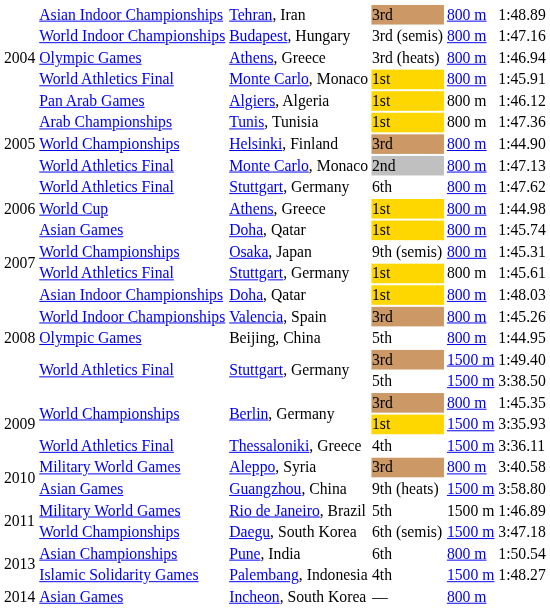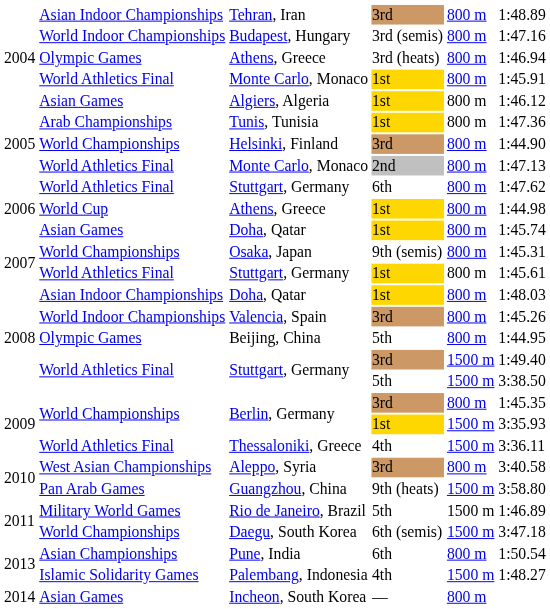 <table>
 <tr>
 <td rowspan=5>2004</td>
 <td><a href='#'>Asian Indoor Championships</a></td>
 <td><a href='#'>Tehran</a>, Iran</td>
 <td bgcolor="CC9966">3rd</td>
 <td><a href='#'>800 m</a></td>
 <td>1:48.89</td>
 </tr>
 <tr>
 <td><a href='#'>World Indoor Championships</a></td>
 <td><a href='#'>Budapest</a>, Hungary</td>
 <td>3rd (semis)</td>
 <td><a href='#'>800 m</a></td>
 <td>1:47.16</td>
 </tr>
 <tr>
 <td><a href='#'>Olympic Games</a></td>
 <td><a href='#'>Athens</a>, Greece</td>
 <td>3rd (heats)</td>
 <td><a href='#'>800 m</a></td>
 <td>1:46.94</td>
 </tr>
 <tr>
 <td><a href='#'>World Athletics Final</a></td>
 <td><a href='#'>Monte Carlo</a>, Monaco</td>
 <td bgcolor="gold">1st</td>
 <td><a href='#'>800 m</a></td>
 <td>1:45.91</td>
 </tr>
 <tr>
-<td><a href='#'>Pan Arab Games</a></td>
+<td><a href='#'>Asian Games</a></td>
 <td><a href='#'>Algiers</a>, Algeria</td>
 <td bgcolor=gold>1st</td>
 <td>800 m</td>
 <td>1:46.12</td>
 </tr>
 <tr>
 <td rowspan=3>2005</td>
 <td><a href='#'>Arab Championships</a></td>
 <td><a href='#'>Tunis</a>, Tunisia</td>
 <td bgcolor=gold>1st</td>
 <td>800 m</td>
 <td>1:47.36</td>
 </tr>
 <tr>
 <td><a href='#'>World Championships</a></td>
 <td><a href='#'>Helsinki</a>, Finland</td>
 <td bgcolor=cc9966>3rd</td>
 <td><a href='#'>800 m</a></td>
 <td>1:44.90</td>
 </tr>
 <tr>
 <td><a href='#'>World Athletics Final</a></td>
 <td><a href='#'>Monte Carlo</a>, Monaco</td>
 <td bgcolor="silver">2nd</td>
 <td><a href='#'>800 m</a></td>
 <td>1:47.13</td>
 </tr>
 <tr>
 <td rowspan=3>2006</td>
 <td><a href='#'>World Athletics Final</a></td>
 <td><a href='#'>Stuttgart</a>, Germany</td>
 <td>6th</td>
 <td><a href='#'>800 m</a></td>
 <td>1:47.62</td>
 </tr>
 <tr>
 <td><a href='#'>World Cup</a></td>
 <td><a href='#'>Athens</a>, Greece</td>
 <td bgcolor=gold>1st</td>
 <td><a href='#'>800 m</a></td>
 <td>1:44.98</td>
 </tr>
 <tr>
 <td><a href='#'>Asian Games</a></td>
 <td><a href='#'>Doha</a>, Qatar</td>
 <td bgcolor=gold>1st</td>
 <td><a href='#'>800 m</a></td>
 <td>1:45.74</td>
 </tr>
 <tr>
 <td rowspan=2>2007</td>
 <td><a href='#'>World Championships</a></td>
 <td><a href='#'>Osaka</a>, Japan</td>
 <td>9th (semis)</td>
 <td><a href='#'>800 m</a></td>
 <td>1:45.31</td>
 </tr>
 <tr>
 <td><a href='#'>World Athletics Final</a></td>
 <td><a href='#'>Stuttgart</a>, Germany</td>
 <td bgcolor=gold>1st</td>
 <td>800 m</td>
 <td>1:45.61 </td>
 </tr>
 <tr>
 <td rowspan=5>2008</td>
 <td><a href='#'>Asian Indoor Championships</a></td>
 <td><a href='#'>Doha</a>, Qatar</td>
 <td bgcolor=gold>1st</td>
 <td><a href='#'>800 m</a></td>
 <td>1:48.03 </td>
 </tr>
 <tr>
 <td><a href='#'>World Indoor Championships</a></td>
 <td><a href='#'>Valencia</a>, Spain</td>
 <td bgcolor=cc9966>3rd</td>
 <td><a href='#'>800 m</a></td>
 <td>1:45.26</td>
 </tr>
 <tr>
 <td><a href='#'>Olympic Games</a></td>
 <td>Beijing, China</td>
 <td>5th</td>
 <td><a href='#'>800 m</a></td>
 <td>1:44.95</td>
 </tr>
 <tr>
 <td rowspan=2><a href='#'>World Athletics Final</a></td>
 <td rowspan=2><a href='#'>Stuttgart</a>, Germany</td>
 <td bgcolor=cc9966>3rd</td>
 <td><a href='#'>1500 m</a></td>
 <td>1:49.40</td>
 </tr>
 <tr>
 <td>5th</td>
 <td><a href='#'>1500 m</a></td>
 <td>3:38.50</td>
 </tr>
 <tr>
 <td rowspan=3>2009</td>
 <td rowspan=2><a href='#'>World Championships</a></td>
 <td rowspan=2><a href='#'>Berlin</a>, Germany</td>
 <td bgcolor="CC9966">3rd</td>
 <td><a href='#'>800 m</a></td>
 <td>1:45.35</td>
 </tr>
 <tr>
 <td bgcolor="gold">1st</td>
 <td><a href='#'>1500 m</a></td>
 <td>3:35.93</td>
 </tr>
 <tr>
 <td><a href='#'>World Athletics Final</a></td>
 <td><a href='#'>Thessaloniki</a>, Greece</td>
 <td>4th</td>
 <td><a href='#'>1500 m</a></td>
 <td>3:36.11</td>
 </tr>
 <tr>
 <td rowspan=2>2010</td>
-<td><a href='#'>Military World Games</a></td>
+<td><a href='#'>West Asian Championships</a></td>
 <td><a href='#'>Aleppo</a>, Syria</td>
 <td bgcolor=cc9966>3rd</td>
 <td><a href='#'>800 m</a></td>
 <td>3:40.58</td>
 </tr>
 <tr>
-<td><a href='#'>Asian Games</a></td>
+<td><a href='#'>Pan Arab Games</a></td>
 <td><a href='#'>Guangzhou</a>, China</td>
 <td>9th (heats)</td>
 <td><a href='#'>1500 m</a></td>
 <td>3:58.80</td>
 </tr>
 <tr>
 <td rowspan=2>2011</td>
 <td><a href='#'>Military World Games</a></td>
 <td><a href='#'>Rio de Janeiro</a>, Brazil</td>
 <td>5th</td>
 <td>1500 m</td>
 <td>1:46.89</td>
 </tr>
 <tr>
 <td><a href='#'>World Championships</a></td>
 <td><a href='#'>Daegu</a>, South Korea</td>
 <td>6th (semis)</td>
 <td><a href='#'>1500 m</a></td>
 <td>3:47.18</td>
 </tr>
 <tr>
 <td rowspan=2>2013</td>
 <td><a href='#'>Asian Championships</a></td>
 <td><a href='#'>Pune</a>, India</td>
 <td>6th</td>
 <td><a href='#'>800 m</a></td>
 <td>1:50.54</td>
 </tr>
 <tr>
 <td><a href='#'>Islamic Solidarity Games</a></td>
 <td><a href='#'>Palembang</a>, Indonesia</td>
 <td>4th</td>
 <td><a href='#'>1500 m</a></td>
 <td>1:48.27</td>
 </tr>
 <tr>
 <td>2014</td>
 <td><a href='#'>Asian Games</a></td>
 <td><a href='#'>Incheon</a>, South Korea</td>
 <td>—</td>
 <td><a href='#'>800 m</a></td>
 <td></td>
 </tr>
 </table>
